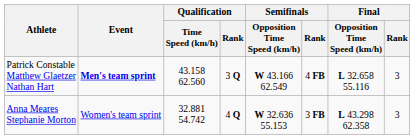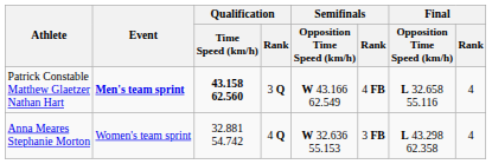 <table class="wikitable" style="font-size:90%">
 <tr>
 <th rowspan="2">Athlete</th>
 <th rowspan="2">Event</th>
 <th colspan=2>Qualification</th>
 <th colspan=2>Semifinals</th>
 <th colspan=2>Final</th>
 </tr>
 <tr style="font-size:95%">
 <th>Time<br>Speed (km/h)</th>
 <th>Rank</th>
 <th>Opposition<br>Time<br>Speed (km/h)</th>
 <th>Rank</th>
 <th>Opposition<br>Time<br>Speed (km/h)</th>
 <th>Rank</th>
 </tr>
 <tr align=center>
 <td align=left>Patrick Constable<br><a href='#'>Matthew Glaetzer</a><br><a href='#'>Nathan Hart</a></td>
 <td align=left><strong><a href='#'>Men's team sprint</a></strong></td>
-<td>43.158<br>62.560</td>
+<td><strong>43.158<br>62.560</strong></td>
 <td>3 <strong>Q</strong></td>
 <td><br><strong>W</strong> 43.166<br>62.549</td>
 <td>4 <strong>FB</strong></td>
 <td><br><strong>L</strong> 32.658<br>55.116</td>
-<td>3</td>
+<td>4</td>
 </tr>
 <tr align=center>
 <td align=left><a href='#'>Anna Meares</a><br><a href='#'>Stephanie Morton</a></td>
 <td align=left><a href='#'>Women's team sprint</a></td>
 <td>32.881<br>54.742</td>
 <td>4 <strong>Q</strong></td>
 <td><br><strong>W</strong> 32.636<br>55.153</td>
 <td>3 <strong>FB</strong></td>
 <td><br><strong>L</strong> 43.298<br>62.358</td>
-<td>3</td>
+<td>4</td>
 </tr>
 </table>
